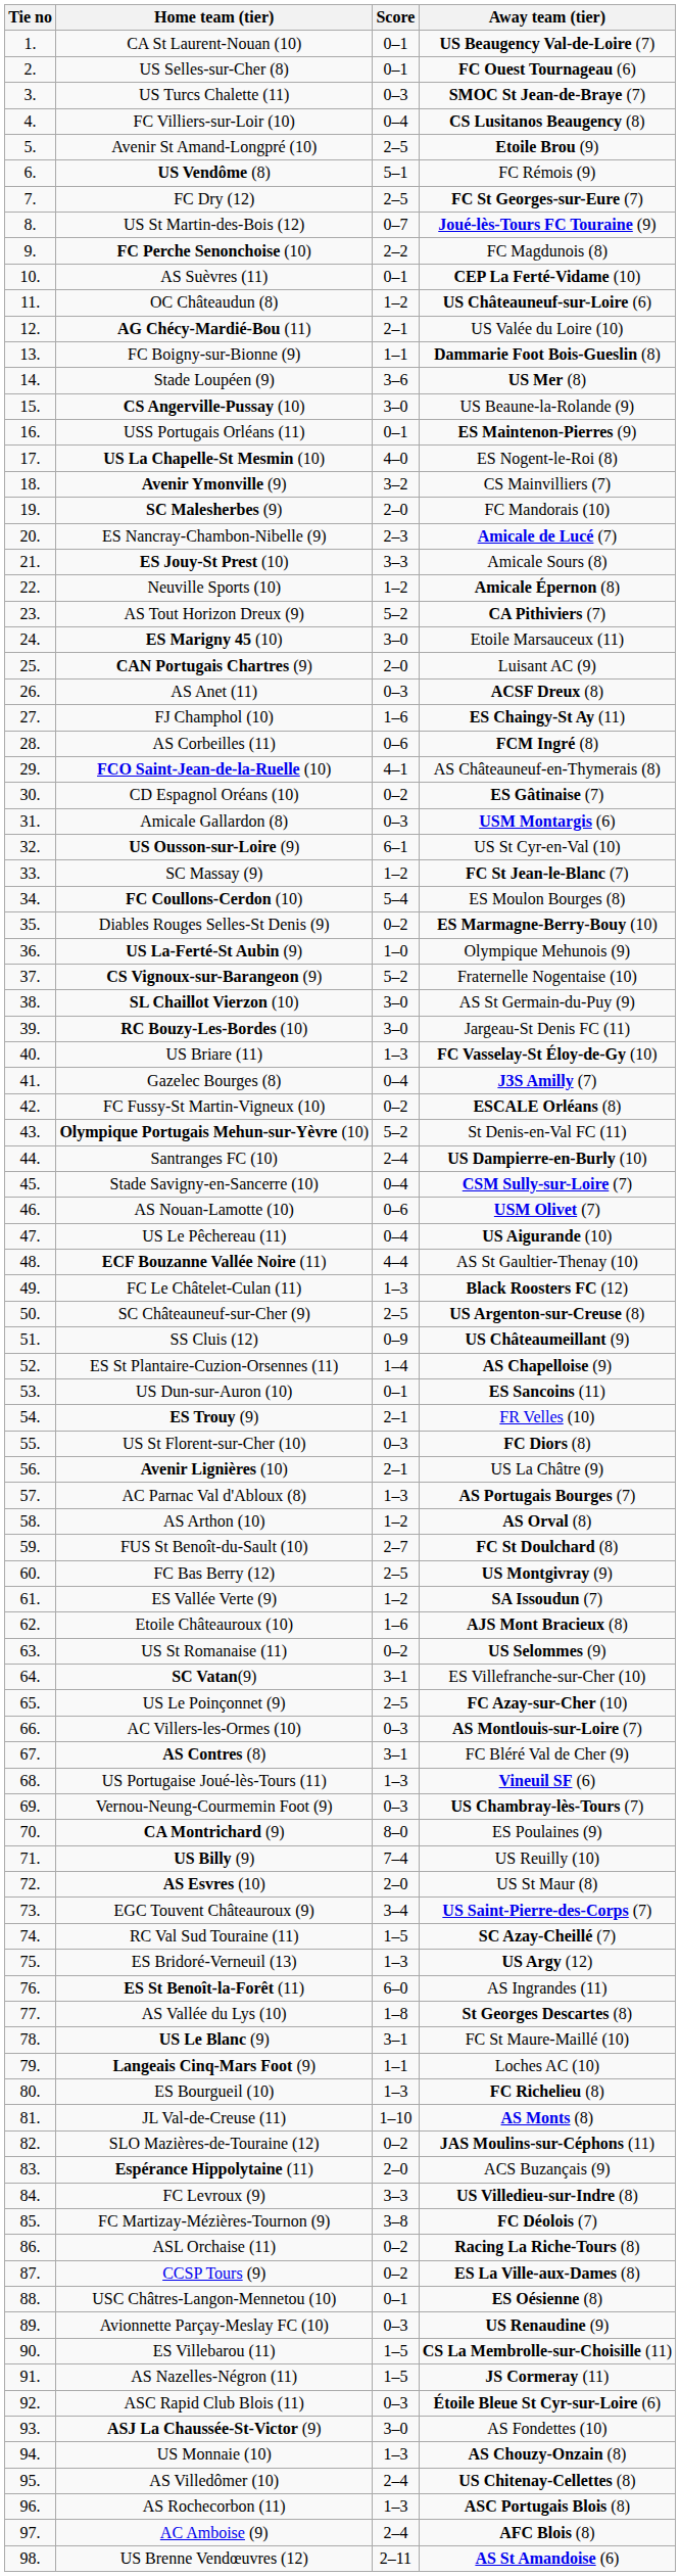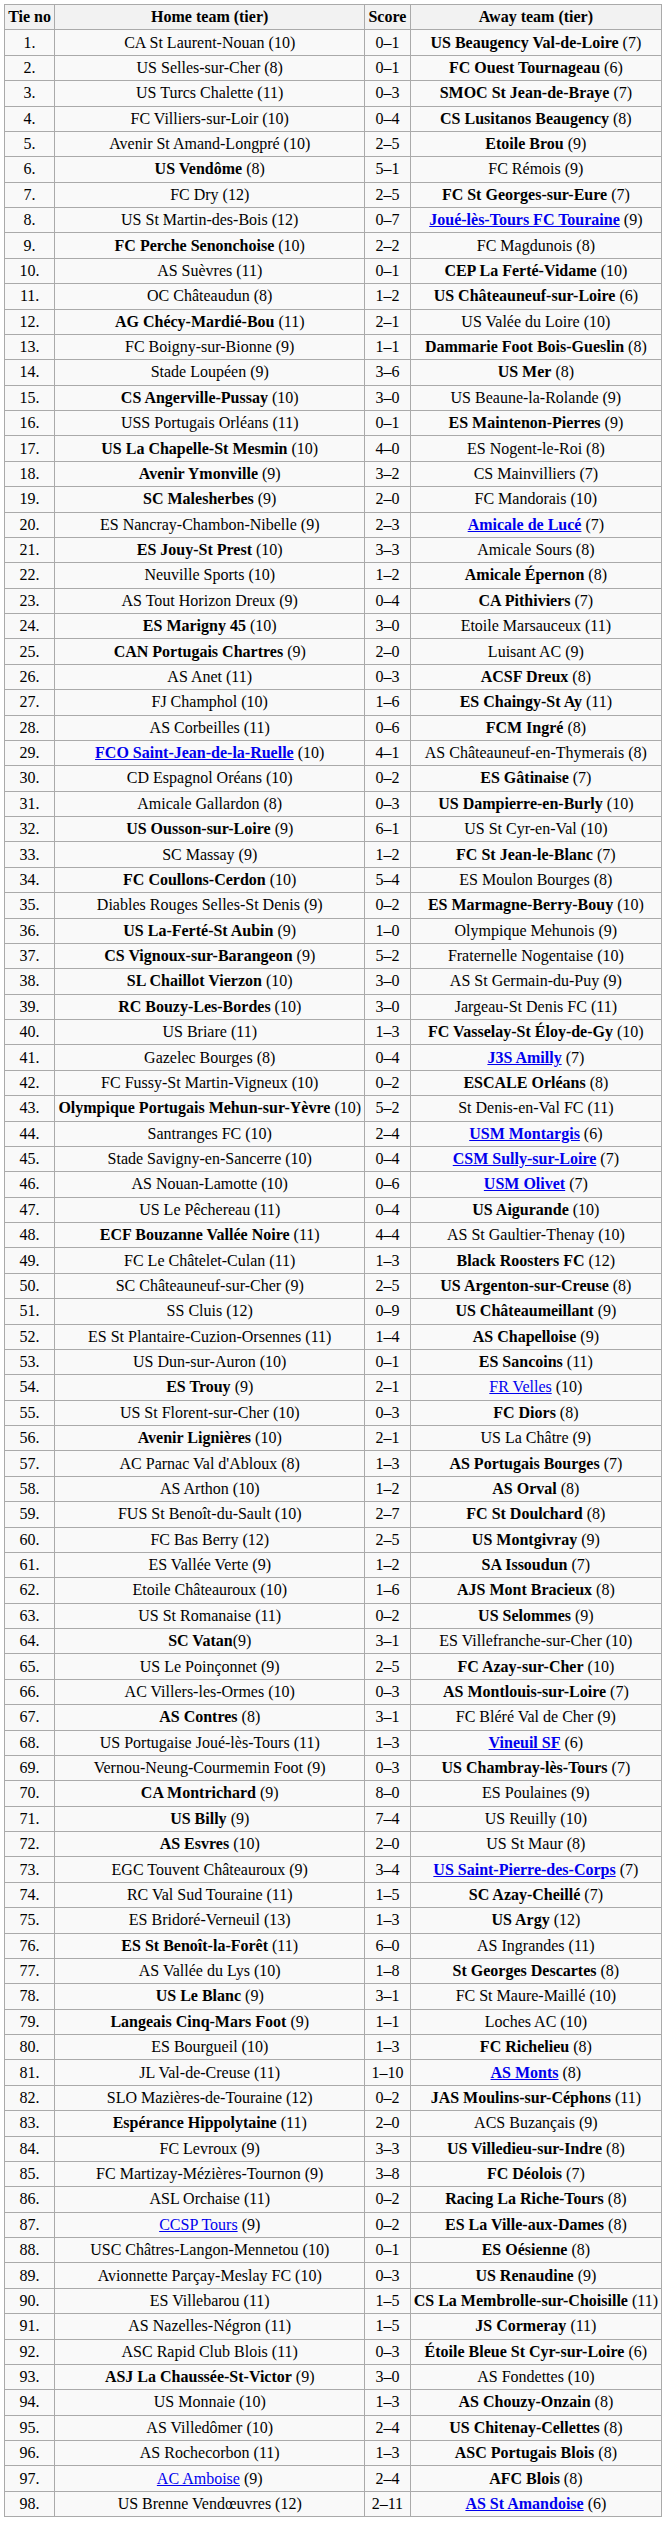 <table class="wikitable" style="text-align: center">
 <tr>
 <th>Tie no</th>
 <th>Home team (tier)</th>
 <th>Score</th>
 <th>Away team (tier)</th>
 </tr>
 <tr>
 <td>1.</td>
 <td>CA St Laurent-Nouan (10)</td>
 <td>0–1</td>
 <td><strong>US Beaugency Val-de-Loire</strong> (7)</td>
 </tr>
 <tr>
 <td>2.</td>
 <td>US Selles-sur-Cher (8)</td>
 <td>0–1</td>
 <td><strong>FC Ouest Tournageau</strong> (6)</td>
 </tr>
 <tr>
 <td>3.</td>
 <td>US Turcs Chalette (11)</td>
 <td>0–3 </td>
 <td><strong>SMOC St Jean-de-Braye</strong> (7)</td>
 </tr>
 <tr>
 <td>4.</td>
 <td>FC Villiers-sur-Loir (10)</td>
 <td>0–4</td>
 <td><strong>CS Lusitanos Beaugency</strong> (8)</td>
 </tr>
 <tr>
 <td>5.</td>
 <td>Avenir St Amand-Longpré (10)</td>
 <td>2–5</td>
 <td><strong>Etoile Brou</strong> (9)</td>
 </tr>
 <tr>
 <td>6.</td>
 <td><strong>US Vendôme</strong> (8)</td>
 <td>5–1</td>
 <td>FC Rémois (9)</td>
 </tr>
 <tr>
 <td>7.</td>
 <td>FC Dry (12)</td>
 <td>2–5</td>
 <td><strong>FC St Georges-sur-Eure</strong> (7)</td>
 </tr>
 <tr>
 <td>8.</td>
 <td>US St Martin-des-Bois (12)</td>
 <td>0–7</td>
 <td><strong><a href='#'>Joué-lès-Tours FC Touraine</a></strong> (9)</td>
 </tr>
 <tr>
 <td>9.</td>
 <td><strong>FC Perche Senonchoise</strong> (10)</td>
 <td>2–2 </td>
 <td>FC Magdunois (8)</td>
 </tr>
 <tr>
 <td>10.</td>
 <td>AS Suèvres (11)</td>
 <td>0–1</td>
 <td><strong>CEP La Ferté-Vidame</strong> (10)</td>
 </tr>
 <tr>
 <td>11.</td>
 <td>OC Châteaudun (8)</td>
 <td>1–2</td>
 <td><strong>US Châteauneuf-sur-Loire</strong> (6)</td>
 </tr>
 <tr>
 <td>12.</td>
 <td><strong>AG Chécy-Mardié-Bou</strong> (11)</td>
 <td>2–1</td>
 <td>US Valée du Loire (10)</td>
 </tr>
 <tr>
 <td>13.</td>
 <td>FC Boigny-sur-Bionne (9)</td>
 <td>1–1 </td>
 <td><strong>Dammarie Foot Bois-Gueslin</strong> (8)</td>
 </tr>
 <tr>
 <td>14.</td>
 <td>Stade Loupéen (9)</td>
 <td>3–6 </td>
 <td><strong>US Mer</strong> (8)</td>
 </tr>
 <tr>
 <td>15.</td>
 <td><strong>CS Angerville-Pussay</strong> (10)</td>
 <td>3–0</td>
 <td>US Beaune-la-Rolande (9)</td>
 </tr>
 <tr>
 <td>16.</td>
 <td>USS Portugais Orléans (11)</td>
 <td>0–1</td>
 <td><strong>ES Maintenon-Pierres</strong> (9)</td>
 </tr>
 <tr>
 <td>17.</td>
 <td><strong>US La Chapelle-St Mesmin</strong> (10)</td>
 <td>4–0</td>
 <td>ES Nogent-le-Roi (8)</td>
 </tr>
 <tr>
 <td>18.</td>
 <td><strong>Avenir Ymonville</strong> (9)</td>
 <td>3–2</td>
 <td>CS Mainvilliers (7)</td>
 </tr>
 <tr>
 <td>19.</td>
 <td><strong>SC Malesherbes</strong> (9)</td>
 <td>2–0</td>
 <td>FC Mandorais (10)</td>
 </tr>
 <tr>
 <td>20.</td>
 <td>ES Nancray-Chambon-Nibelle (9)</td>
 <td>2–3</td>
 <td><strong><a href='#'>Amicale de Lucé</a></strong> (7)</td>
 </tr>
 <tr>
 <td>21.</td>
 <td><strong>ES Jouy-St Prest</strong> (10)</td>
 <td>3–3 </td>
 <td>Amicale Sours (8)</td>
 </tr>
 <tr>
 <td>22.</td>
 <td>Neuville Sports (10)</td>
 <td>1–2</td>
 <td><strong>Amicale Épernon</strong> (8)</td>
 </tr>
 <tr>
 <td>23.</td>
 <td>AS Tout Horizon Dreux (9)</td>
-<td>5–2</td>
+<td>0–4</td>
 <td><strong>CA Pithiviers</strong> (7)</td>
 </tr>
 <tr>
 <td>24.</td>
 <td><strong>ES Marigny 45</strong> (10)</td>
 <td>3–0 </td>
 <td>Etoile Marsauceux (11)</td>
 </tr>
 <tr>
 <td>25.</td>
 <td><strong>CAN Portugais Chartres</strong> (9)</td>
 <td>2–0</td>
 <td>Luisant AC (9)</td>
 </tr>
 <tr>
 <td>26.</td>
 <td>AS Anet (11)</td>
 <td>0–3</td>
 <td><strong>ACSF Dreux</strong> (8)</td>
 </tr>
 <tr>
 <td>27.</td>
 <td>FJ Champhol (10)</td>
 <td>1–6</td>
 <td><strong>ES Chaingy-St Ay</strong> (11)</td>
 </tr>
 <tr>
 <td>28.</td>
 <td>AS Corbeilles (11)</td>
 <td>0–6</td>
 <td><strong>FCM Ingré</strong> (8)</td>
 </tr>
 <tr>
 <td>29.</td>
 <td><strong><a href='#'>FCO Saint-Jean-de-la-Ruelle</a></strong> (10)</td>
 <td>4–1</td>
 <td>AS Châteauneuf-en-Thymerais (8)</td>
 </tr>
 <tr>
 <td>30.</td>
 <td>CD Espagnol Oréans (10)</td>
 <td>0–2</td>
 <td><strong>ES Gâtinaise</strong> (7)</td>
 </tr>
 <tr>
 <td>31.</td>
 <td>Amicale Gallardon (8)</td>
 <td>0–3 </td>
-<td><strong><a href='#'>USM Montargis</a></strong> (6)</td>
+<td><strong>US Dampierre-en-Burly</strong> (10)</td>
 </tr>
 <tr>
 <td>32.</td>
 <td><strong>US Ousson-sur-Loire</strong> (9)</td>
 <td>6–1</td>
 <td>US St Cyr-en-Val (10)</td>
 </tr>
 <tr>
 <td>33.</td>
 <td>SC Massay (9)</td>
 <td>1–2 </td>
 <td><strong>FC St Jean-le-Blanc</strong> (7)</td>
 </tr>
 <tr>
 <td>34.</td>
 <td><strong>FC Coullons-Cerdon</strong> (10)</td>
 <td>5–4 </td>
 <td>ES Moulon Bourges (8)</td>
 </tr>
 <tr>
 <td>35.</td>
 <td>Diables Rouges Selles-St Denis (9)</td>
 <td>0–2</td>
 <td><strong>ES Marmagne-Berry-Bouy</strong> (10)</td>
 </tr>
 <tr>
 <td>36.</td>
 <td><strong>US La-Ferté-St Aubin</strong> (9)</td>
 <td>1–0</td>
 <td>Olympique Mehunois (9)</td>
 </tr>
 <tr>
 <td>37.</td>
 <td><strong>CS Vignoux-sur-Barangeon</strong> (9)</td>
 <td>5–2</td>
 <td>Fraternelle Nogentaise (10)</td>
 </tr>
 <tr>
 <td>38.</td>
 <td><strong>SL Chaillot Vierzon</strong> (10)</td>
 <td>3–0 </td>
 <td>AS St Germain-du-Puy (9)</td>
 </tr>
 <tr>
 <td>39.</td>
 <td><strong>RC Bouzy-Les-Bordes</strong> (10)</td>
 <td>3–0</td>
 <td>Jargeau-St Denis FC (11)</td>
 </tr>
 <tr>
 <td>40.</td>
 <td>US Briare (11)</td>
 <td>1–3</td>
 <td><strong>FC Vasselay-St Éloy-de-Gy</strong> (10)</td>
 </tr>
 <tr>
 <td>41.</td>
 <td>Gazelec Bourges (8)</td>
 <td>0–4</td>
 <td><strong><a href='#'>J3S Amilly</a></strong> (7)</td>
 </tr>
 <tr>
 <td>42.</td>
 <td>FC Fussy-St Martin-Vigneux (10)</td>
 <td>0–2</td>
 <td><strong>ESCALE Orléans</strong> (8)</td>
 </tr>
 <tr>
 <td>43.</td>
 <td><strong>Olympique Portugais Mehun-sur-Yèvre</strong> (10)</td>
 <td>5–2</td>
 <td>St Denis-en-Val FC (11)</td>
 </tr>
 <tr>
 <td>44.</td>
 <td>Santranges FC (10)</td>
 <td>2–4 </td>
-<td><strong>US Dampierre-en-Burly</strong> (10)</td>
+<td><strong><a href='#'>USM Montargis</a></strong> (6)</td>
 </tr>
 <tr>
 <td>45.</td>
 <td>Stade Savigny-en-Sancerre (10)</td>
 <td>0–4</td>
 <td><strong><a href='#'>CSM Sully-sur-Loire</a></strong> (7)</td>
 </tr>
 <tr>
 <td>46.</td>
 <td>AS Nouan-Lamotte (10)</td>
 <td>0–6</td>
 <td><strong><a href='#'>USM Olivet</a></strong> (7)</td>
 </tr>
 <tr>
 <td>47.</td>
 <td>US Le Pêchereau (11)</td>
 <td>0–4</td>
 <td><strong>US Aigurande</strong> (10)</td>
 </tr>
 <tr>
 <td>48.</td>
 <td><strong>ECF Bouzanne Vallée Noire</strong> (11)</td>
 <td>4–4 </td>
 <td>AS St Gaultier-Thenay (10)</td>
 </tr>
 <tr>
 <td>49.</td>
 <td>FC Le Châtelet-Culan (11)</td>
 <td>1–3</td>
 <td><strong>Black Roosters FC</strong> (12)</td>
 </tr>
 <tr>
 <td>50.</td>
 <td>SC Châteauneuf-sur-Cher (9)</td>
 <td>2–5</td>
 <td><strong>US Argenton-sur-Creuse</strong> (8)</td>
 </tr>
 <tr>
 <td>51.</td>
 <td>SS Cluis (12)</td>
 <td>0–9</td>
 <td><strong>US Châteaumeillant</strong> (9)</td>
 </tr>
 <tr>
 <td>52.</td>
 <td>ES St Plantaire-Cuzion-Orsennes (11)</td>
 <td>1–4</td>
 <td><strong>AS Chapelloise</strong> (9)</td>
 </tr>
 <tr>
 <td>53.</td>
 <td>US Dun-sur-Auron (10)</td>
 <td>0–1</td>
 <td><strong>ES Sancoins</strong> (11)</td>
 </tr>
 <tr>
 <td>54.</td>
 <td><strong>ES Trouy</strong> (9)</td>
 <td>2–1</td>
 <td><a href='#'>FR Velles</a> (10)</td>
 </tr>
 <tr>
 <td>55.</td>
 <td>US St Florent-sur-Cher (10)</td>
 <td>0–3</td>
 <td><strong>FC Diors</strong> (8)</td>
 </tr>
 <tr>
 <td>56.</td>
 <td><strong>Avenir Lignières</strong> (10)</td>
 <td>2–1</td>
 <td>US La Châtre (9)</td>
 </tr>
 <tr>
 <td>57.</td>
 <td>AC Parnac Val d'Abloux (8)</td>
 <td>1–3</td>
 <td><strong>AS Portugais Bourges</strong> (7)</td>
 </tr>
 <tr>
 <td>58.</td>
 <td>AS Arthon (10)</td>
 <td>1–2</td>
 <td><strong>AS Orval</strong> (8)</td>
 </tr>
 <tr>
 <td>59.</td>
 <td>FUS St Benoît-du-Sault (10)</td>
 <td>2–7</td>
 <td><strong>FC St Doulchard</strong> (8)</td>
 </tr>
 <tr>
 <td>60.</td>
 <td>FC Bas Berry (12)</td>
 <td>2–5</td>
 <td><strong>US Montgivray</strong> (9)</td>
 </tr>
 <tr>
 <td>61.</td>
 <td>ES Vallée Verte (9)</td>
 <td>1–2</td>
 <td><strong>SA Issoudun</strong> (7)</td>
 </tr>
 <tr>
 <td>62.</td>
 <td>Etoile Châteauroux (10)</td>
 <td>1–6</td>
 <td><strong>AJS Mont Bracieux</strong> (8)</td>
 </tr>
 <tr>
 <td>63.</td>
 <td>US St Romanaise (11)</td>
 <td>0–2</td>
 <td><strong>US Selommes</strong> (9)</td>
 </tr>
 <tr>
 <td>64.</td>
 <td><strong>SC Vatan</strong>(9)</td>
 <td>3–1</td>
 <td>ES Villefranche-sur-Cher (10)</td>
 </tr>
 <tr>
 <td>65.</td>
 <td>US Le Poinçonnet (9)</td>
 <td>2–5</td>
 <td><strong>FC Azay-sur-Cher</strong> (10)</td>
 </tr>
 <tr>
 <td>66.</td>
 <td>AC Villers-les-Ormes (10)</td>
 <td>0–3</td>
 <td><strong>AS Montlouis-sur-Loire</strong> (7)</td>
 </tr>
 <tr>
 <td>67.</td>
 <td><strong>AS Contres</strong> (8)</td>
 <td>3–1</td>
 <td>FC Bléré Val de Cher (9)</td>
 </tr>
 <tr>
 <td>68.</td>
 <td>US Portugaise Joué-lès-Tours (11)</td>
 <td>1–3</td>
 <td><strong><a href='#'>Vineuil SF</a></strong> (6)</td>
 </tr>
 <tr>
 <td>69.</td>
 <td>Vernou-Neung-Courmemin Foot (9)</td>
 <td>0–3</td>
 <td><strong>US Chambray-lès-Tours</strong> (7)</td>
 </tr>
 <tr>
 <td>70.</td>
 <td><strong>CA Montrichard</strong> (9)</td>
 <td>8–0</td>
 <td>ES Poulaines (9)</td>
 </tr>
 <tr>
 <td>71.</td>
 <td><strong>US Billy</strong> (9)</td>
 <td>7–4</td>
 <td>US Reuilly (10)</td>
 </tr>
 <tr>
 <td>72.</td>
 <td><strong>AS Esvres</strong> (10)</td>
 <td>2–0</td>
 <td>US St Maur (8)</td>
 </tr>
 <tr>
 <td>73.</td>
 <td>EGC Touvent Châteauroux (9)</td>
 <td>3–4 </td>
 <td><strong><a href='#'>US Saint-Pierre-des-Corps</a></strong> (7)</td>
 </tr>
 <tr>
 <td>74.</td>
 <td>RC Val Sud Touraine (11)</td>
 <td>1–5</td>
 <td><strong>SC Azay-Cheillé</strong> (7)</td>
 </tr>
 <tr>
 <td>75.</td>
 <td>ES Bridoré-Verneuil (13)</td>
 <td>1–3</td>
 <td><strong>US Argy</strong> (12)</td>
 </tr>
 <tr>
 <td>76.</td>
 <td><strong>ES St Benoît-la-Forêt</strong> (11)</td>
 <td>6–0</td>
 <td>AS Ingrandes (11)</td>
 </tr>
 <tr>
 <td>77.</td>
 <td>AS Vallée du Lys (10)</td>
 <td>1–8</td>
 <td><strong>St Georges Descartes</strong> (8)</td>
 </tr>
 <tr>
 <td>78.</td>
 <td><strong>US Le Blanc</strong> (9)</td>
 <td>3–1</td>
 <td>FC St Maure-Maillé (10)</td>
 </tr>
 <tr>
 <td>79.</td>
 <td><strong>Langeais Cinq-Mars Foot</strong> (9)</td>
 <td>1–1 </td>
 <td>Loches AC (10)</td>
 </tr>
 <tr>
 <td>80.</td>
 <td>ES Bourgueil (10)</td>
 <td>1–3</td>
 <td><strong>FC Richelieu</strong> (8)</td>
 </tr>
 <tr>
 <td>81.</td>
 <td>JL Val-de-Creuse (11)</td>
 <td>1–10</td>
 <td><strong><a href='#'>AS Monts</a></strong> (8)</td>
 </tr>
 <tr>
 <td>82.</td>
 <td>SLO Mazières-de-Touraine (12)</td>
 <td>0–2</td>
 <td><strong>JAS Moulins-sur-Céphons</strong> (11)</td>
 </tr>
 <tr>
 <td>83.</td>
 <td><strong>Espérance Hippolytaine</strong> (11)</td>
 <td>2–0</td>
 <td>ACS Buzançais (9)</td>
 </tr>
 <tr>
 <td>84.</td>
 <td>FC Levroux (9)</td>
 <td>3–3 </td>
 <td><strong>US Villedieu-sur-Indre</strong> (8)</td>
 </tr>
 <tr>
 <td>85.</td>
 <td>FC Martizay-Mézières-Tournon (9)</td>
 <td>3–8</td>
 <td><strong>FC Déolois</strong> (7)</td>
 </tr>
 <tr>
 <td>86.</td>
 <td>ASL Orchaise (11)</td>
 <td>0–2</td>
 <td><strong>Racing La Riche-Tours</strong> (8)</td>
 </tr>
 <tr>
 <td>87.</td>
 <td><a href='#'>CCSP Tours</a> (9)</td>
 <td>0–2</td>
 <td><strong>ES La Ville-aux-Dames</strong> (8)</td>
 </tr>
 <tr>
 <td>88.</td>
 <td>USC Châtres-Langon-Mennetou (10)</td>
 <td>0–1</td>
 <td><strong>ES Oésienne</strong> (8)</td>
 </tr>
 <tr>
 <td>89.</td>
 <td>Avionnette Parçay-Meslay FC (10)</td>
 <td>0–3</td>
 <td><strong>US Renaudine</strong> (9)</td>
 </tr>
 <tr>
 <td>90.</td>
 <td>ES Villebarou (11)</td>
 <td>1–5</td>
 <td><strong>CS La Membrolle-sur-Choisille</strong> (11)</td>
 </tr>
 <tr>
 <td>91.</td>
 <td>AS Nazelles-Négron (11)</td>
 <td>1–5</td>
 <td><strong>JS Cormeray</strong> (11)</td>
 </tr>
 <tr>
 <td>92.</td>
 <td>ASC Rapid Club Blois (11)</td>
 <td>0–3</td>
 <td><strong>Étoile Bleue St Cyr-sur-Loire</strong> (6)</td>
 </tr>
 <tr>
 <td>93.</td>
 <td><strong>ASJ La Chaussée-St-Victor</strong> (9)</td>
 <td>3–0</td>
 <td>AS Fondettes (10)</td>
 </tr>
 <tr>
 <td>94.</td>
 <td>US Monnaie (10)</td>
 <td>1–3</td>
 <td><strong>AS Chouzy-Onzain</strong> (8)</td>
 </tr>
 <tr>
 <td>95.</td>
 <td>AS Villedômer (10)</td>
 <td>2–4 </td>
 <td><strong>US Chitenay-Cellettes</strong> (8)</td>
 </tr>
 <tr>
 <td>96.</td>
 <td>AS Rochecorbon (11)</td>
 <td>1–3</td>
 <td><strong>ASC Portugais Blois</strong> (8)</td>
 </tr>
 <tr>
 <td>97.</td>
 <td><a href='#'>AC Amboise</a> (9)</td>
 <td>2–4</td>
 <td><strong>AFC Blois</strong> (8)</td>
 </tr>
 <tr>
 <td>98.</td>
 <td>US Brenne Vendœuvres (12)</td>
 <td>2–11</td>
 <td><strong><a href='#'>AS St Amandoise</a></strong> (6)</td>
 </tr>
 </table>
